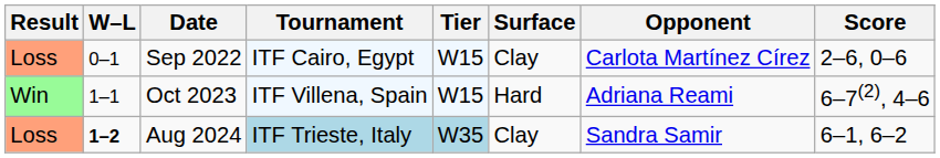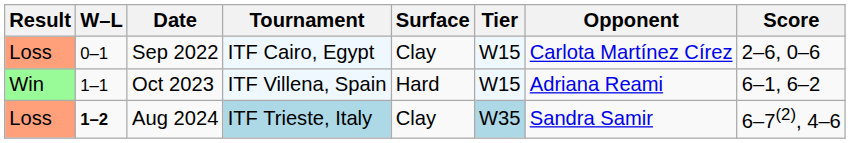 <table class="wikitable sortable">
 <tr>
 <th>Result</th>
 <th class="unsortable">W–L</th>
 <th>Date</th>
 <th>Tournament</th>
+<th>Surface</th>
 <th>Tier</th>
-<th>Surface</th>
 <th>Opponent</th>
 <th class="unsortable">Score</th>
 </tr>
 <tr>
 <td style="background:#ffa07a;">Loss</td>
 <td><small>0–1</small></td>
 <td>Sep 2022</td>
 <td style="background:#f0f8ff;">ITF Cairo, Egypt</td>
+<td>Clay</td>
 <td style="background:#f0f8ff;">W15</td>
-<td>Clay</td>
 <td> <a href='#'>Carlota Martínez Círez</a></td>
 <td>2–6, 0–6</td>
 </tr>
 <tr>
 <td style="background:#98fb98;">Win</td>
 <td><small>1–1</small></td>
 <td>Oct 2023</td>
 <td style="background:#f0f8ff;">ITF Villena, Spain</td>
+<td>Hard</td>
 <td style="background:#f0f8ff;">W15</td>
-<td>Hard</td>
 <td> <a href='#'>Adriana Reami</a></td>
-<td>6–7<sup>(2)</sup>, 4–6</td>
+<td>6–1, 6–2</td>
 </tr>
 <tr>
 <td style="background:#ffa07a;">Loss</td>
 <td><strong><small>1–2</small></strong></td>
 <td>Aug 2024</td>
 <td style=background:lightblue;>ITF Trieste, Italy</td>
+<td>Clay</td>
 <td style=background:lightblue;>W35</td>
-<td>Clay</td>
 <td> <a href='#'>Sandra Samir</a></td>
-<td>6–1, 6–2</td>
+<td>6–7<sup>(2)</sup>, 4–6</td>
 </tr>
 </table>
